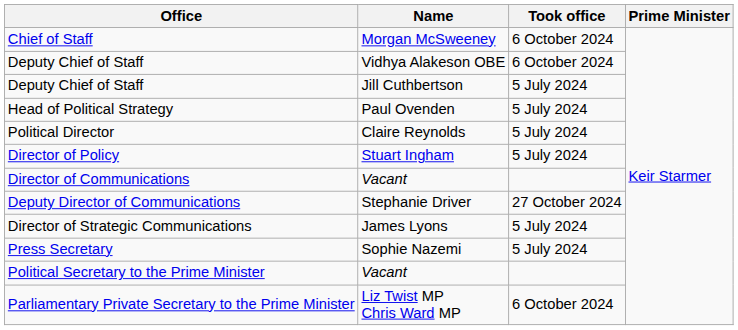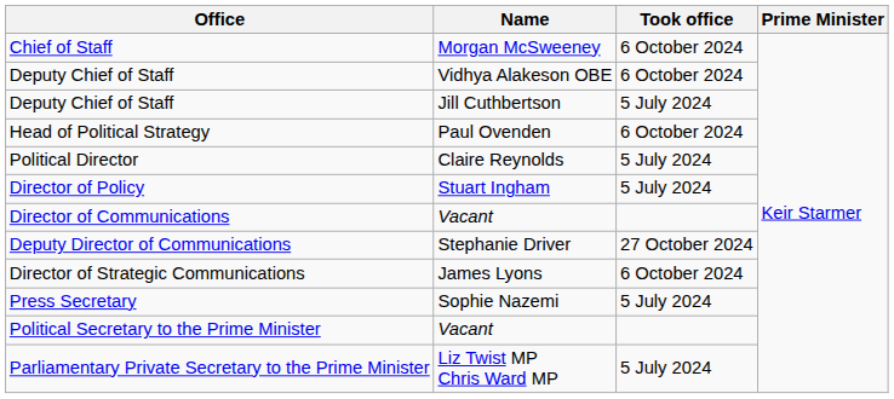 <table class="wikitable sortable">
 <tr>
 <th>Office</th>
 <th>Name</th>
 <th>Took office</th>
 <th>Prime Minister</th>
 </tr>
 <tr>
 <td><a href='#'>Chief of Staff</a></td>
 <td><a href='#'>Morgan McSweeney</a></td>
 <td>6 October 2024</td>
 <td rowspan="12"><a href='#'>Keir Starmer</a></td>
 </tr>
 <tr>
 <td>Deputy Chief of Staff</td>
 <td>Vidhya Alakeson OBE</td>
 <td>6 October 2024</td>
 </tr>
 <tr>
 <td>Deputy Chief of Staff</td>
 <td>Jill Cuthbertson</td>
 <td>5 July 2024</td>
 </tr>
 <tr>
 <td>Head of Political Strategy</td>
 <td>Paul Ovenden</td>
-<td>5 July 2024</td>
+<td>6 October 2024</td>
 </tr>
 <tr>
 <td>Political Director</td>
 <td>Claire Reynolds</td>
 <td>5 July 2024</td>
 </tr>
 <tr>
 <td><a href='#'>Director of Policy</a></td>
 <td><a href='#'>Stuart Ingham</a></td>
 <td>5 July 2024</td>
 </tr>
 <tr>
 <td><a href='#'>Director of Communications</a></td>
 <td><em>Vacant</em></td>
 <td></td>
 </tr>
 <tr>
 <td><a href='#'>Deputy Director of Communications</a></td>
 <td>Stephanie Driver</td>
 <td>27 October 2024</td>
 </tr>
 <tr>
 <td>Director of Strategic Communications</td>
 <td>James Lyons</td>
-<td>5 July 2024</td>
+<td>6 October 2024</td>
 </tr>
 <tr>
 <td><a href='#'>Press Secretary</a></td>
 <td>Sophie Nazemi</td>
 <td>5 July 2024</td>
 </tr>
 <tr>
 <td><a href='#'>Political Secretary to the Prime Minister</a></td>
 <td><em>Vacant</em></td>
 <td></td>
 </tr>
 <tr>
 <td><a href='#'>Parliamentary Private Secretary to the Prime Minister</a></td>
 <td><a href='#'>Liz Twist</a> MP<br><a href='#'>Chris Ward</a> MP</td>
-<td>6 October 2024</td>
+<td>5 July 2024</td>
 </tr>
 </table>
